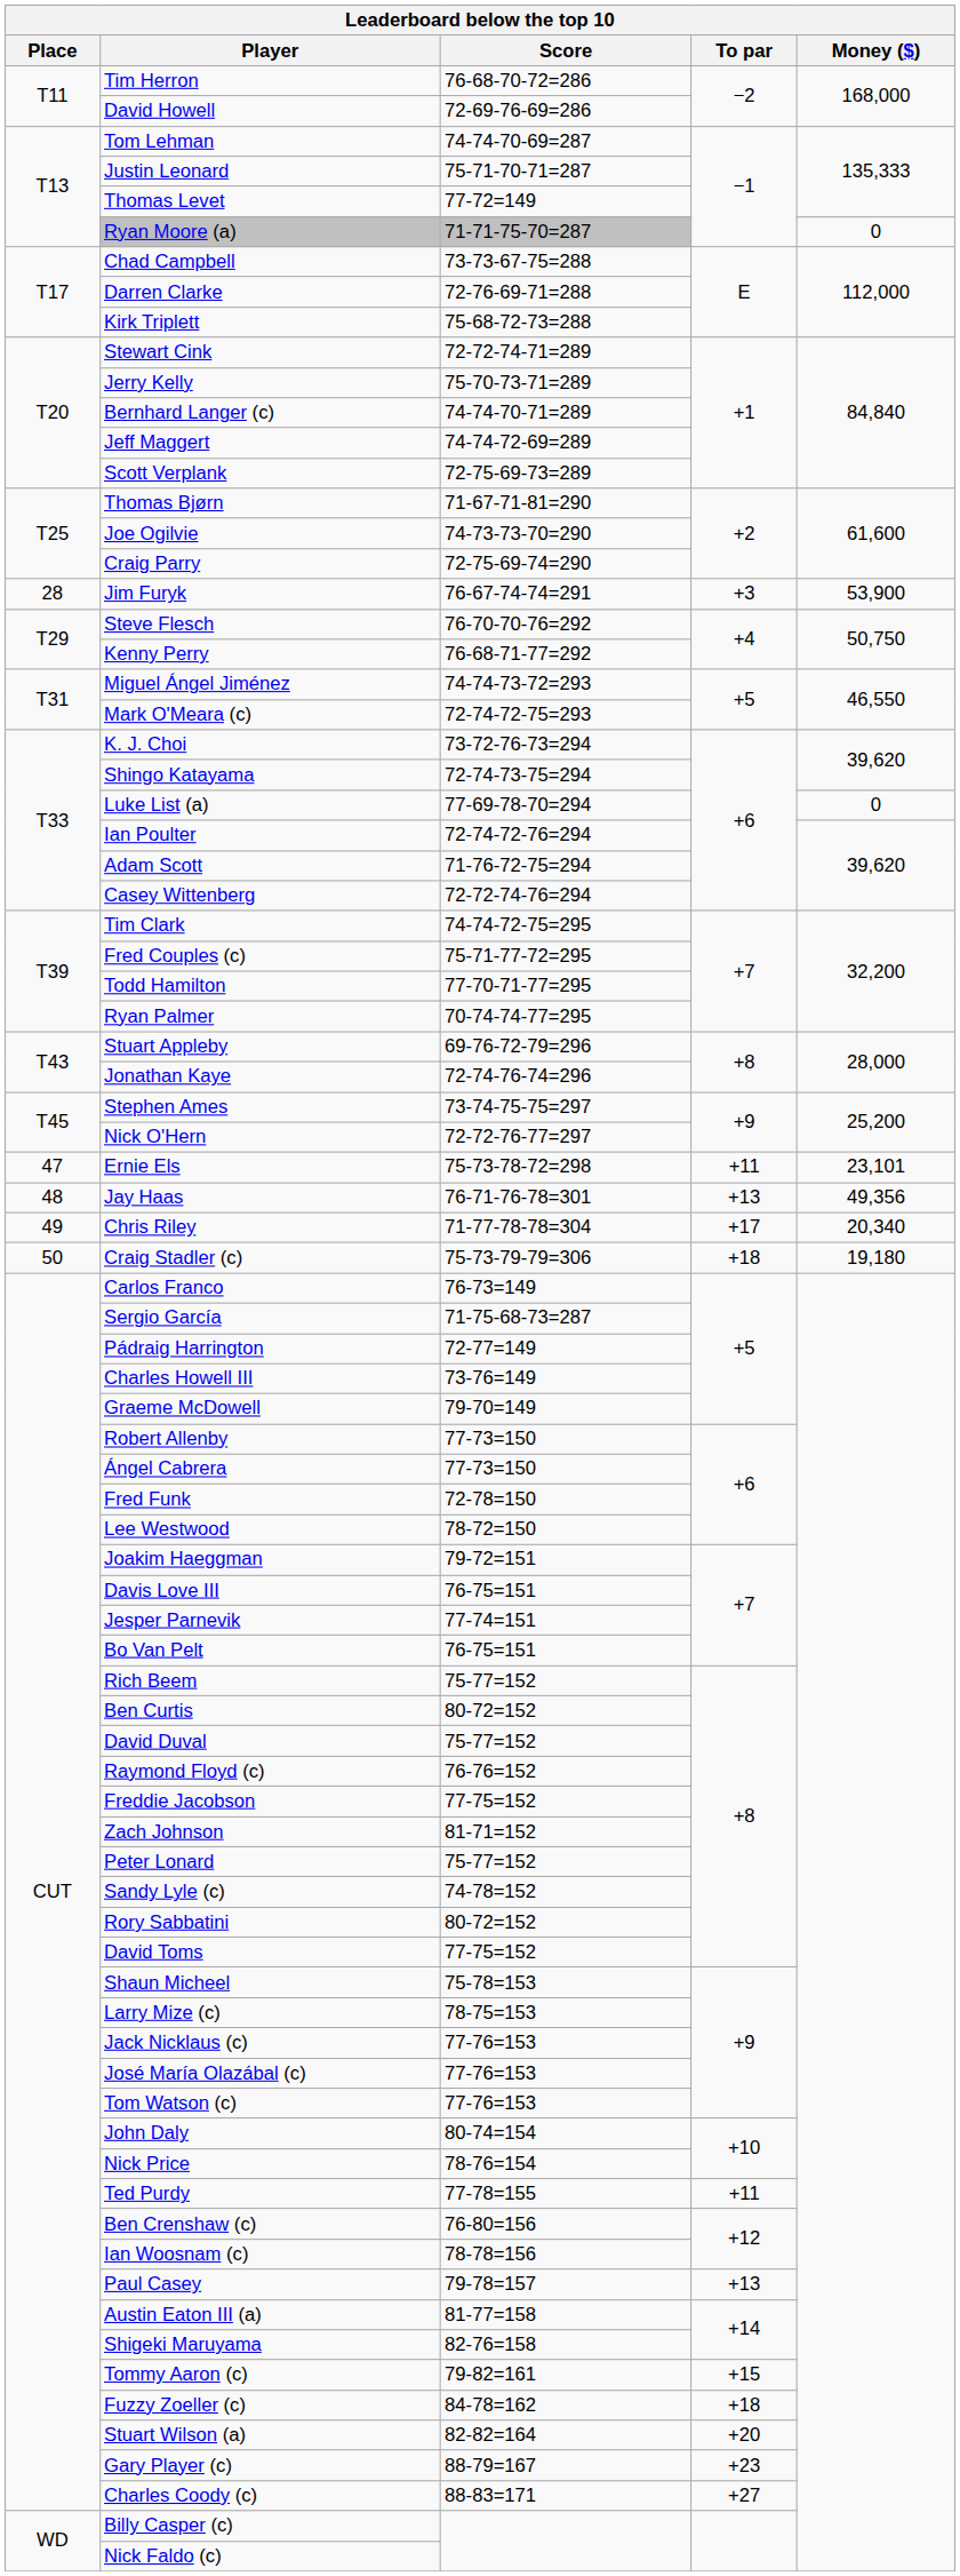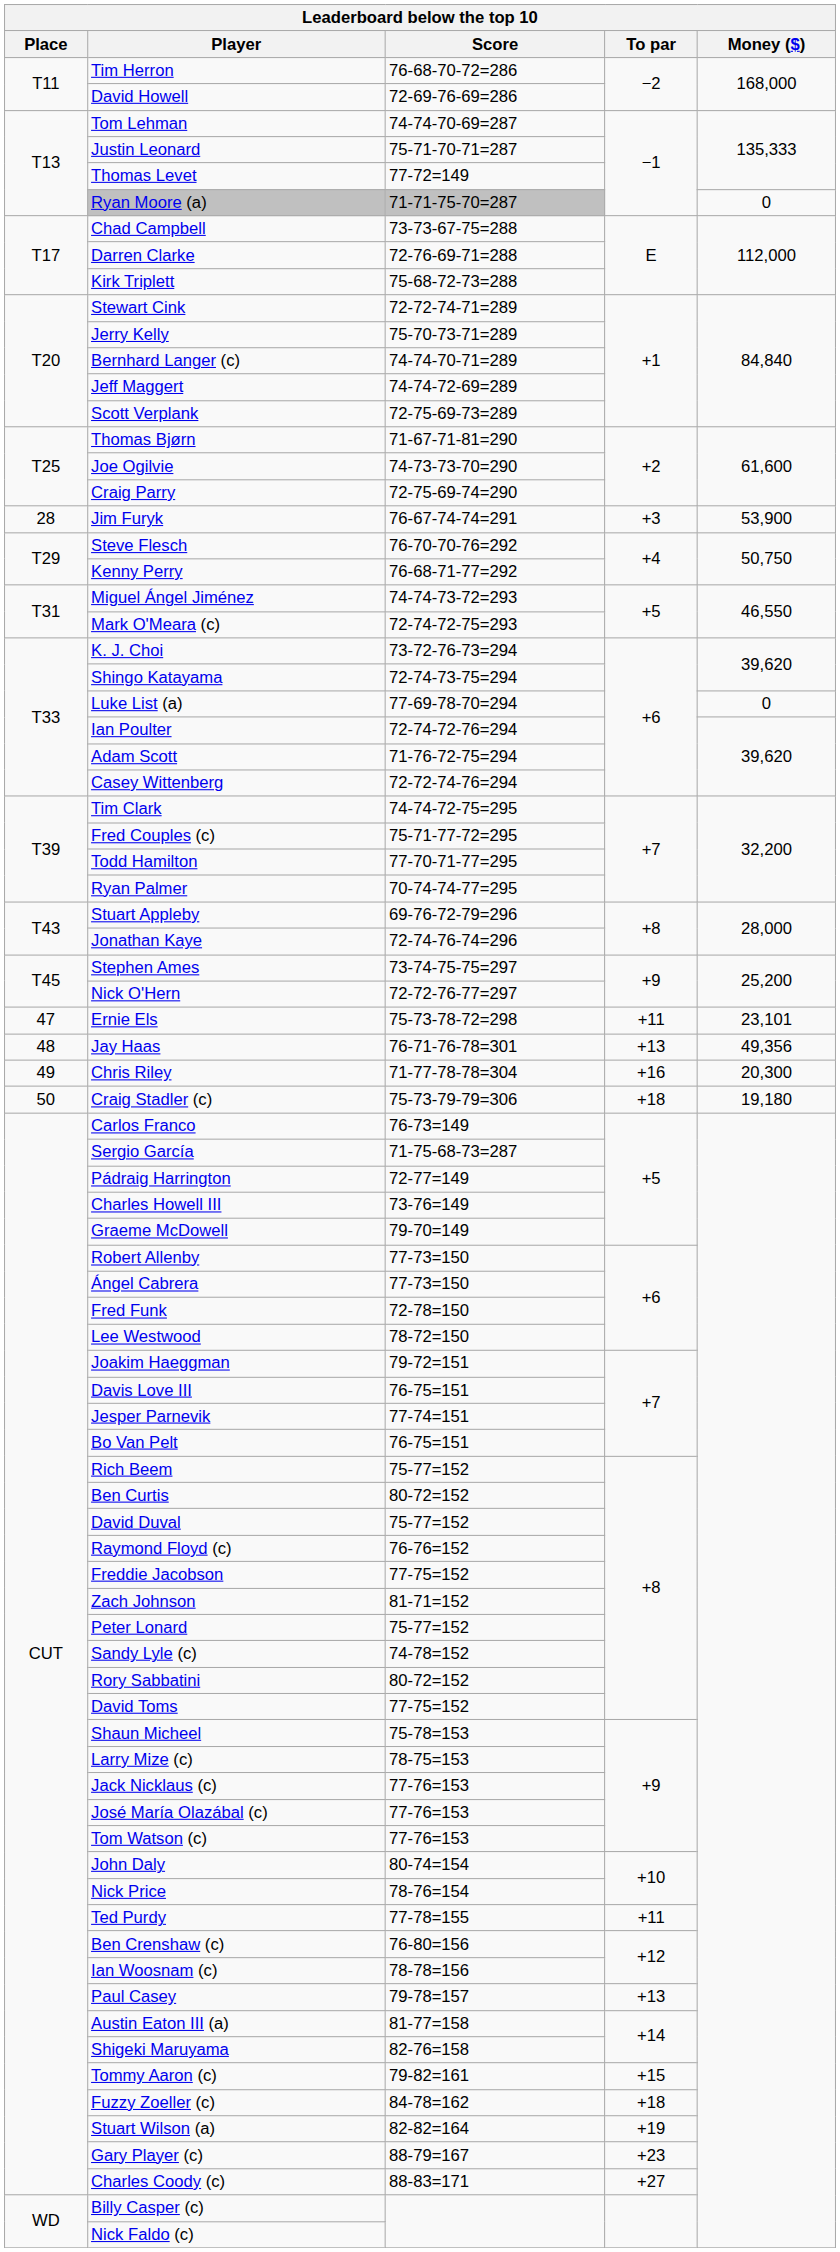 <table class="collapsible collapsed wikitable" style="width:50em;margin-top:-1px;">
 <tr>
 <th scope="col" colspan="6">Leaderboard below the top 10</th>
 </tr>
 <tr>
 <th>Place</th>
 <th>Player</th>
 <th>Score</th>
 <th>To par</th>
 <th>Money (<a href='#'>$</a>)</th>
 </tr>
 <tr>
 <td rowspan=2 align=center>T11</td>
 <td> <a href='#'>Tim Herron</a></td>
 <td>76-68-70-72=286</td>
 <td rowspan=2 align=center>−2</td>
 <td rowspan=2 align=center>168,000</td>
 </tr>
 <tr>
 <td> <a href='#'>David Howell</a></td>
 <td>72-69-76-69=286</td>
 </tr>
 <tr>
 <td rowspan=4 align=center>T13</td>
 <td> <a href='#'>Tom Lehman</a></td>
 <td>74-74-70-69=287</td>
 <td rowspan=4 align=center>−1</td>
 <td rowspan=3 align=center>135,333</td>
 </tr>
 <tr>
 <td> <a href='#'>Justin Leonard</a></td>
 <td>75-71-70-71=287</td>
 </tr>
 <tr>
 <td> <a href='#'>Thomas Levet</a></td>
 <td>77-72=149</td>
 </tr>
 <tr>
 <td style="background:silver"> <a href='#'>Ryan Moore</a> (a)</td>
 <td style="background:silver">71-71-75-70=287</td>
 <td align=center>0</td>
 </tr>
 <tr>
 <td rowspan=3 align=center>T17</td>
 <td> <a href='#'>Chad Campbell</a></td>
 <td>73-73-67-75=288</td>
 <td rowspan=3 align=center>E</td>
 <td rowspan=3 align=center>112,000</td>
 </tr>
 <tr>
 <td> <a href='#'>Darren Clarke</a></td>
 <td>72-76-69-71=288</td>
 </tr>
 <tr>
 <td> <a href='#'>Kirk Triplett</a></td>
 <td>75-68-72-73=288</td>
 </tr>
 <tr>
 <td rowspan=5 align=center>T20</td>
 <td> <a href='#'>Stewart Cink</a></td>
 <td>72-72-74-71=289</td>
 <td rowspan=5 align=center>+1</td>
 <td rowspan=5 align=center>84,840</td>
 </tr>
 <tr>
 <td> <a href='#'>Jerry Kelly</a></td>
 <td>75-70-73-71=289</td>
 </tr>
 <tr>
 <td> <a href='#'>Bernhard Langer</a> (c)</td>
 <td>74-74-70-71=289</td>
 </tr>
 <tr>
 <td> <a href='#'>Jeff Maggert</a></td>
 <td>74-74-72-69=289</td>
 </tr>
 <tr>
 <td> <a href='#'>Scott Verplank</a></td>
 <td>72-75-69-73=289</td>
 </tr>
 <tr>
 <td rowspan=3 align=center>T25</td>
 <td> <a href='#'>Thomas Bjørn</a></td>
 <td>71-67-71-81=290</td>
 <td rowspan=3 align=center>+2</td>
 <td rowspan=3 align=center>61,600</td>
 </tr>
 <tr>
 <td> <a href='#'>Joe Ogilvie</a></td>
 <td>74-73-73-70=290</td>
 </tr>
 <tr>
 <td> <a href='#'>Craig Parry</a></td>
 <td>72-75-69-74=290</td>
 </tr>
 <tr>
 <td align=center>28</td>
 <td> <a href='#'>Jim Furyk</a></td>
 <td>76-67-74-74=291</td>
 <td align=center>+3</td>
 <td align=center>53,900</td>
 </tr>
 <tr>
 <td rowspan=2 align=center>T29</td>
 <td> <a href='#'>Steve Flesch</a></td>
 <td>76-70-70-76=292</td>
 <td rowspan=2 align=center>+4</td>
 <td rowspan=2 align=center>50,750</td>
 </tr>
 <tr>
 <td> <a href='#'>Kenny Perry</a></td>
 <td>76-68-71-77=292</td>
 </tr>
 <tr>
 <td rowspan=2 align=center>T31</td>
 <td> <a href='#'>Miguel Ángel Jiménez</a></td>
 <td>74-74-73-72=293</td>
 <td rowspan=2 align=center>+5</td>
 <td rowspan=2 align=center>46,550</td>
 </tr>
 <tr>
 <td> <a href='#'>Mark O'Meara</a> (c)</td>
 <td>72-74-72-75=293</td>
 </tr>
 <tr>
 <td rowspan=6 align=center>T33</td>
 <td> <a href='#'>K. J. Choi</a></td>
 <td>73-72-76-73=294</td>
 <td rowspan=6 align=center>+6</td>
 <td rowspan=2 align=center>39,620</td>
 </tr>
 <tr>
 <td> <a href='#'>Shingo Katayama</a></td>
 <td>72-74-73-75=294</td>
 </tr>
 <tr>
 <td> <a href='#'>Luke List</a> (a)</td>
 <td>77-69-78-70=294</td>
 <td align=center>0</td>
 </tr>
 <tr>
 <td> <a href='#'>Ian Poulter</a></td>
 <td>72-74-72-76=294</td>
 <td rowspan=3 align=center>39,620</td>
 </tr>
 <tr>
 <td> <a href='#'>Adam Scott</a></td>
 <td>71-76-72-75=294</td>
 </tr>
 <tr>
 <td> <a href='#'>Casey Wittenberg</a></td>
 <td>72-72-74-76=294</td>
 </tr>
 <tr>
 <td rowspan=4 align=center>T39</td>
 <td> <a href='#'>Tim Clark</a></td>
 <td>74-74-72-75=295</td>
 <td rowspan=4 align=center>+7</td>
 <td rowspan=4 align=center>32,200</td>
 </tr>
 <tr>
 <td> <a href='#'>Fred Couples</a> (c)</td>
 <td>75-71-77-72=295</td>
 </tr>
 <tr>
 <td> <a href='#'>Todd Hamilton</a></td>
 <td>77-70-71-77=295</td>
 </tr>
 <tr>
 <td> <a href='#'>Ryan Palmer</a></td>
 <td>70-74-74-77=295</td>
 </tr>
 <tr>
 <td rowspan=2 align=center>T43</td>
 <td> <a href='#'>Stuart Appleby</a></td>
 <td>69-76-72-79=296</td>
 <td rowspan=2 align=center>+8</td>
 <td rowspan=2 align=center>28,000</td>
 </tr>
 <tr>
 <td> <a href='#'>Jonathan Kaye</a></td>
 <td>72-74-76-74=296</td>
 </tr>
 <tr>
 <td rowspan=2 align=center>T45</td>
 <td> <a href='#'>Stephen Ames</a></td>
 <td>73-74-75-75=297</td>
 <td rowspan=2 align=center>+9</td>
 <td rowspan=2 align=center>25,200</td>
 </tr>
 <tr>
 <td> <a href='#'>Nick O'Hern</a></td>
 <td>72-72-76-77=297</td>
 </tr>
 <tr>
 <td align=center>47</td>
 <td> <a href='#'>Ernie Els</a></td>
 <td>75-73-78-72=298</td>
 <td align=center>+11</td>
 <td align=center>23,101</td>
 </tr>
 <tr>
 <td align=center>48</td>
 <td> <a href='#'>Jay Haas</a></td>
 <td>76-71-76-78=301</td>
 <td align=center>+13</td>
 <td align=center>49,356</td>
 </tr>
 <tr>
 <td align=center>49</td>
 <td> <a href='#'>Chris Riley</a></td>
 <td>71-77-78-78=304</td>
-<td align=center>+17</td>
-<td align=center>20,340</td>
+<td align=center>+16</td>
+<td align=center>20,300</td>
 </tr>
 <tr>
 <td align=center>50</td>
 <td> <a href='#'>Craig Stadler</a> (c)</td>
 <td>75-73-79-79=306</td>
 <td align=center>+18</td>
 <td align=center>19,180</td>
 </tr>
 <tr>
 <td rowspan=41 align=center>CUT</td>
 <td> <a href='#'>Carlos Franco</a></td>
 <td>76-73=149</td>
 <td rowspan=5 align=center>+5</td>
 <td rowspan=43 align=center></td>
 </tr>
 <tr>
 <td> <a href='#'>Sergio García</a></td>
 <td>71-75-68-73=287</td>
 </tr>
 <tr>
 <td> <a href='#'>Pádraig Harrington</a></td>
 <td>72-77=149</td>
 </tr>
 <tr>
 <td> <a href='#'>Charles Howell III</a></td>
 <td>73-76=149</td>
 </tr>
 <tr>
 <td> <a href='#'>Graeme McDowell</a></td>
 <td>79-70=149</td>
 </tr>
 <tr>
 <td> <a href='#'>Robert Allenby</a></td>
 <td>77-73=150</td>
 <td rowspan=4 align=center>+6</td>
 </tr>
 <tr>
 <td> <a href='#'>Ángel Cabrera</a></td>
 <td>77-73=150</td>
 </tr>
 <tr>
 <td> <a href='#'>Fred Funk</a></td>
 <td>72-78=150</td>
 </tr>
 <tr>
 <td> <a href='#'>Lee Westwood</a></td>
 <td>78-72=150</td>
 </tr>
 <tr>
 <td> <a href='#'>Joakim Haeggman</a></td>
 <td>79-72=151</td>
 <td rowspan=4 align=center>+7</td>
 </tr>
 <tr>
 <td> <a href='#'>Davis Love III</a></td>
 <td>76-75=151</td>
 </tr>
 <tr>
 <td> <a href='#'>Jesper Parnevik</a></td>
 <td>77-74=151</td>
 </tr>
 <tr>
 <td> <a href='#'>Bo Van Pelt</a></td>
 <td>76-75=151</td>
 </tr>
 <tr>
 <td> <a href='#'>Rich Beem</a></td>
 <td>75-77=152</td>
 <td rowspan=10 align=center>+8</td>
 </tr>
 <tr>
 <td> <a href='#'>Ben Curtis</a></td>
 <td>80-72=152</td>
 </tr>
 <tr>
 <td> <a href='#'>David Duval</a></td>
 <td>75-77=152</td>
 </tr>
 <tr>
 <td> <a href='#'>Raymond Floyd</a> (c)</td>
 <td>76-76=152</td>
 </tr>
 <tr>
 <td> <a href='#'>Freddie Jacobson</a></td>
 <td>77-75=152</td>
 </tr>
 <tr>
 <td> <a href='#'>Zach Johnson</a></td>
 <td>81-71=152</td>
 </tr>
 <tr>
 <td> <a href='#'>Peter Lonard</a></td>
 <td>75-77=152</td>
 </tr>
 <tr>
 <td> <a href='#'>Sandy Lyle</a> (c)</td>
 <td>74-78=152</td>
 </tr>
 <tr>
 <td> <a href='#'>Rory Sabbatini</a></td>
 <td>80-72=152</td>
 </tr>
 <tr>
 <td> <a href='#'>David Toms</a></td>
 <td>77-75=152</td>
 </tr>
 <tr>
 <td> <a href='#'>Shaun Micheel</a></td>
 <td>75-78=153</td>
 <td rowspan=5 align=center>+9</td>
 </tr>
 <tr>
 <td> <a href='#'>Larry Mize</a> (c)</td>
 <td>78-75=153</td>
 </tr>
 <tr>
 <td> <a href='#'>Jack Nicklaus</a> (c)</td>
 <td>77-76=153</td>
 </tr>
 <tr>
 <td> <a href='#'>José María Olazábal</a> (c)</td>
 <td>77-76=153</td>
 </tr>
 <tr>
 <td> <a href='#'>Tom Watson</a> (c)</td>
 <td>77-76=153</td>
 </tr>
 <tr>
 <td> <a href='#'>John Daly</a></td>
 <td>80-74=154</td>
 <td rowspan=2 align=center>+10</td>
 </tr>
 <tr>
 <td> <a href='#'>Nick Price</a></td>
 <td>78-76=154</td>
 </tr>
 <tr>
 <td> <a href='#'>Ted Purdy</a></td>
 <td>77-78=155</td>
 <td align=center>+11</td>
 </tr>
 <tr>
 <td> <a href='#'>Ben Crenshaw</a> (c)</td>
 <td>76-80=156</td>
 <td rowspan=2 align=center>+12</td>
 </tr>
 <tr>
 <td> <a href='#'>Ian Woosnam</a> (c)</td>
 <td>78-78=156</td>
 </tr>
 <tr>
 <td> <a href='#'>Paul Casey</a></td>
 <td>79-78=157</td>
 <td align=center>+13</td>
 </tr>
 <tr>
 <td> <a href='#'>Austin Eaton III</a> (a)</td>
 <td>81-77=158</td>
 <td rowspan=2 align=center>+14</td>
 </tr>
 <tr>
 <td> <a href='#'>Shigeki Maruyama</a></td>
 <td>82-76=158</td>
 </tr>
 <tr>
 <td> <a href='#'>Tommy Aaron</a> (c)</td>
 <td>79-82=161</td>
 <td align=center>+15</td>
 </tr>
 <tr>
 <td> <a href='#'>Fuzzy Zoeller</a> (c)</td>
 <td>84-78=162</td>
 <td align=center>+18</td>
 </tr>
 <tr>
 <td> <a href='#'>Stuart Wilson</a> (a)</td>
 <td>82-82=164</td>
-<td align=center>+20</td>
+<td align=center>+19</td>
 </tr>
 <tr>
 <td> <a href='#'>Gary Player</a> (c)</td>
 <td>88-79=167</td>
 <td align=center>+23</td>
 </tr>
 <tr>
 <td> <a href='#'>Charles Coody</a> (c)</td>
 <td>88-83=171</td>
 <td align=center>+27</td>
 </tr>
 <tr>
 <td rowspan=2 align=center>WD</td>
 <td> <a href='#'>Billy Casper</a> (c)</td>
 <td rowspan=2></td>
 <td rowspan=2 align=center></td>
 </tr>
 <tr>
 <td> <a href='#'>Nick Faldo</a> (c)</td>
 </tr>
 </table>
